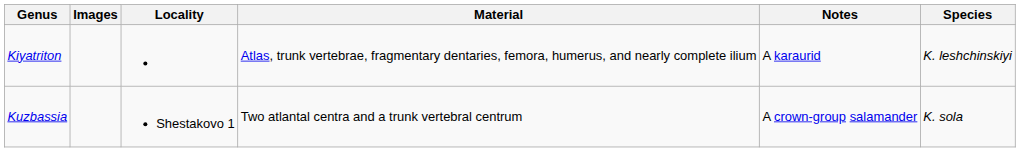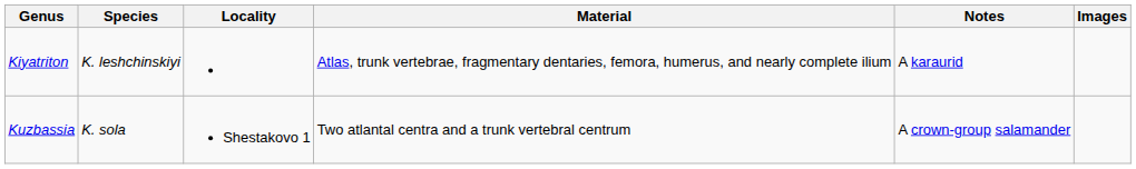 <table class="wikitable" align="center">
 <tr>
 <th>Genus</th>
-<th>Images</th>
+<th>Species</th>
 <th>Locality</th>
 <th>Material</th>
 <th>Notes</th>
-<th>Species</th>
+<th>Images</th>
 </tr>
 <tr>
 <td><em><a href='#'>Kiyatriton</a></em></td>
-<td></td>
+<td><em>K. leshchinskiyi</em></td>
 <td><br><ul><li></li></ul></td>
 <td><a href='#'>Atlas</a>, trunk vertebrae, fragmentary dentaries, femora, humerus, and nearly complete ilium</td>
 <td>A <a href='#'>karaurid</a></td>
-<td><em>K. leshchinskiyi</em></td>
+<td></td>
 </tr>
 <tr>
 <td><em><a href='#'>Kuzbassia</a></em></td>
-<td></td>
+<td><em>K. sola</em></td>
 <td><br><ul><li>Shestakovo 1</li></ul></td>
 <td>Two atlantal centra and a trunk vertebral centrum</td>
 <td>A <a href='#'>crown-group</a> <a href='#'>salamander</a></td>
-<td><em>K. sola</em></td>
+<td></td>
 </tr>
 </table>
